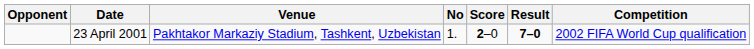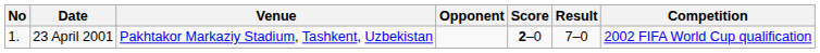 <table class="wikitable" style="font-size:85%;">
 <tr>
-<th>Opponent</th>
+<th>No</th>
 <th>Date</th>
 <th>Venue</th>
-<th>No</th>
+<th>Opponent</th>
 <th>Score</th>
 <th>Result</th>
 <th>Competition</th>
 </tr>
 <tr>
-<td></td>
+<td>1.</td>
 <td>23 April 2001</td>
 <td><a href='#'>Pakhtakor Markaziy Stadium</a>, <a href='#'>Tashkent</a>, <a href='#'>Uzbekistan</a></td>
-<td>1.</td>
+<td></td>
 <td align=center><strong>2</strong>–0</td>
-<td align=center><strong>7–0</strong></td>
+<td align=center>7–0</td>
 <td><a href='#'>2002 FIFA World Cup qualification</a></td>
 </tr>
 </table>
